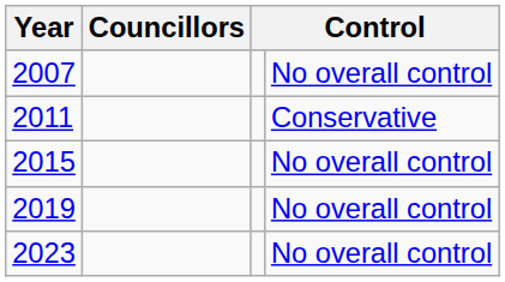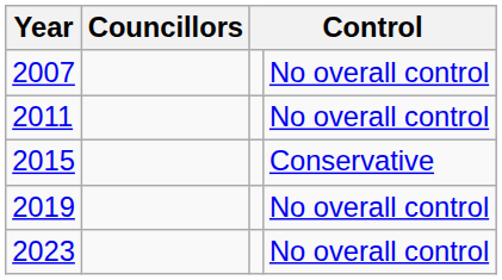 <table class="wikitable">
 <tr>
 <th>Year</th>
 <th>Councillors</th>
 <th colspan="2">Control</th>
 </tr>
 <tr>
 <td><a href='#'>2007</a></td>
 <td></td>
 <td></td>
 <td><a href='#'>No overall control</a></td>
 </tr>
 <tr>
 <td><a href='#'>2011</a></td>
 <td></td>
 <td></td>
-<td><a href='#'>Conservative</a></td>
+<td><a href='#'>No overall control</a></td>
 </tr>
 <tr>
 <td><a href='#'>2015</a></td>
 <td></td>
 <td></td>
-<td><a href='#'>No overall control</a></td>
+<td><a href='#'>Conservative</a></td>
 </tr>
 <tr>
 <td><a href='#'>2019</a></td>
 <td></td>
 <td></td>
 <td><a href='#'>No overall control</a></td>
 </tr>
 <tr>
 <td><a href='#'>2023</a></td>
 <td></td>
 <td></td>
 <td><a href='#'>No overall control</a></td>
 </tr>
 </table>
